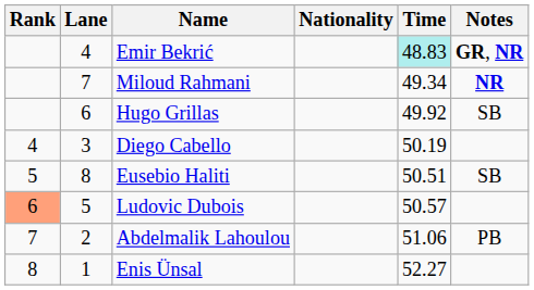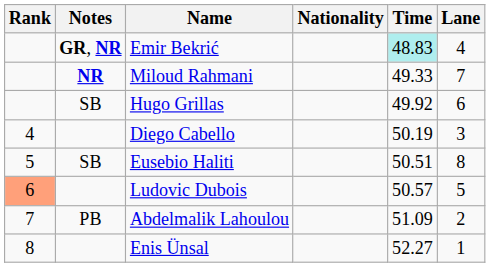 <table class="wikitable sortable" style="text-align:center">
 <tr>
 <th>Rank</th>
-<th>Lane</th>
+<th>Notes</th>
 <th>Name</th>
 <th>Nationality</th>
 <th>Time</th>
-<th>Notes</th>
+<th>Lane</th>
 </tr>
 <tr>
 <td></td>
-<td>4</td>
+<td><strong>GR</strong>, <strong><a href='#'>NR</a></strong></td>
 <td align=left><a href='#'>Emir Bekrić</a></td>
 <td align=left></td>
 <td style="background: paleturquoise;">48.83</td>
-<td><strong>GR</strong>, <strong><a href='#'>NR</a></strong></td>
+<td>4</td>
 </tr>
 <tr>
 <td></td>
-<td>7</td>
+<td><strong><a href='#'>NR</a></strong></td>
 <td align=left><a href='#'>Miloud Rahmani</a></td>
 <td align=left></td>
-<td>49.34</td>
-<td><strong><a href='#'>NR</a></strong></td>
+<td>49.33</td>
+<td>7</td>
 </tr>
 <tr>
 <td></td>
-<td>6</td>
+<td>SB</td>
 <td align=left><a href='#'>Hugo Grillas</a></td>
 <td align=left></td>
 <td>49.92</td>
-<td>SB</td>
+<td>6</td>
 </tr>
 <tr>
 <td>4</td>
-<td>3</td>
+<td></td>
 <td align=left><a href='#'>Diego Cabello</a></td>
 <td align=left></td>
 <td>50.19</td>
-<td></td>
+<td>3</td>
 </tr>
 <tr>
 <td>5</td>
-<td>8</td>
+<td>SB</td>
 <td align=left><a href='#'>Eusebio Haliti</a></td>
 <td align=left></td>
 <td>50.51</td>
-<td>SB</td>
+<td>8</td>
 </tr>
 <tr>
 <td style="background: lightsalmon;">6</td>
-<td>5</td>
+<td></td>
 <td align=left><a href='#'>Ludovic Dubois</a></td>
 <td align=left></td>
 <td>50.57</td>
-<td></td>
+<td>5</td>
 </tr>
 <tr>
 <td>7</td>
-<td>2</td>
+<td>PB</td>
 <td align=left><a href='#'>Abdelmalik Lahoulou</a></td>
 <td align=left></td>
-<td>51.06</td>
-<td>PB</td>
+<td>51.09</td>
+<td>2</td>
 </tr>
 <tr>
 <td>8</td>
-<td>1</td>
+<td></td>
 <td align=left><a href='#'>Enis Ünsal</a></td>
 <td align=left></td>
 <td>52.27</td>
-<td></td>
+<td>1</td>
 </tr>
 </table>
